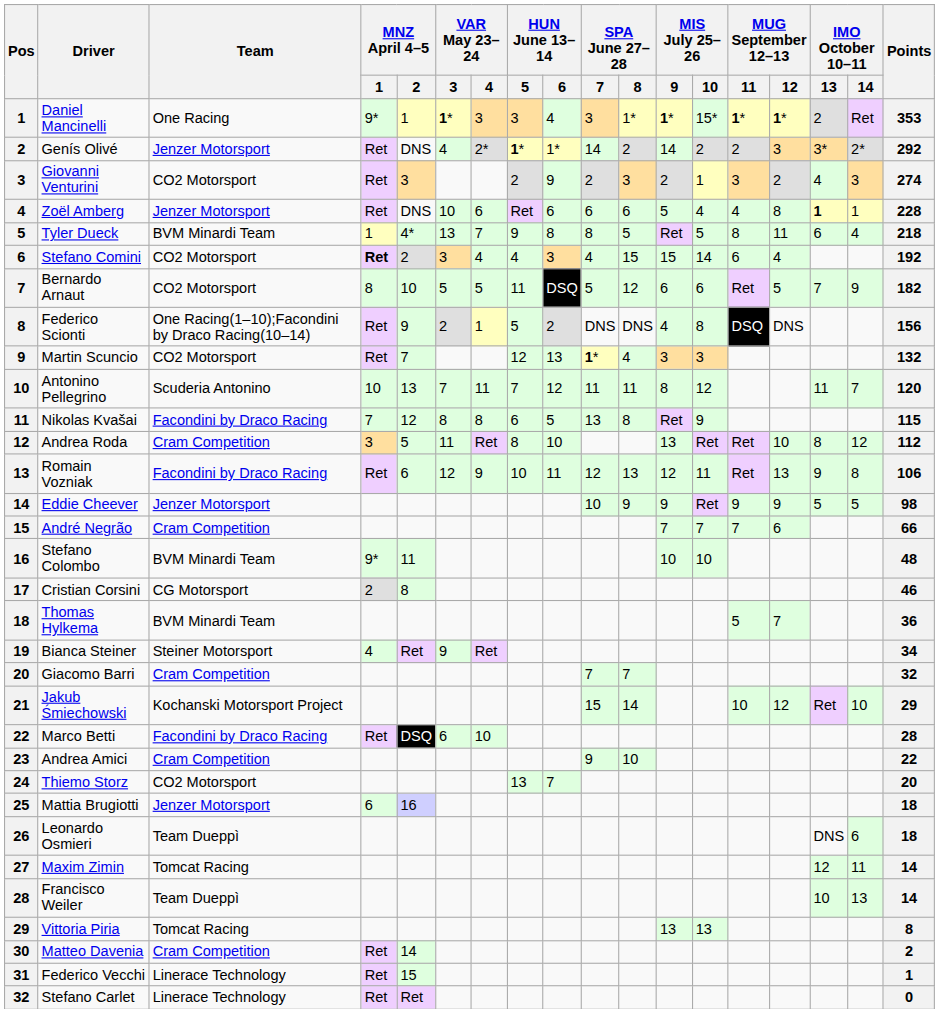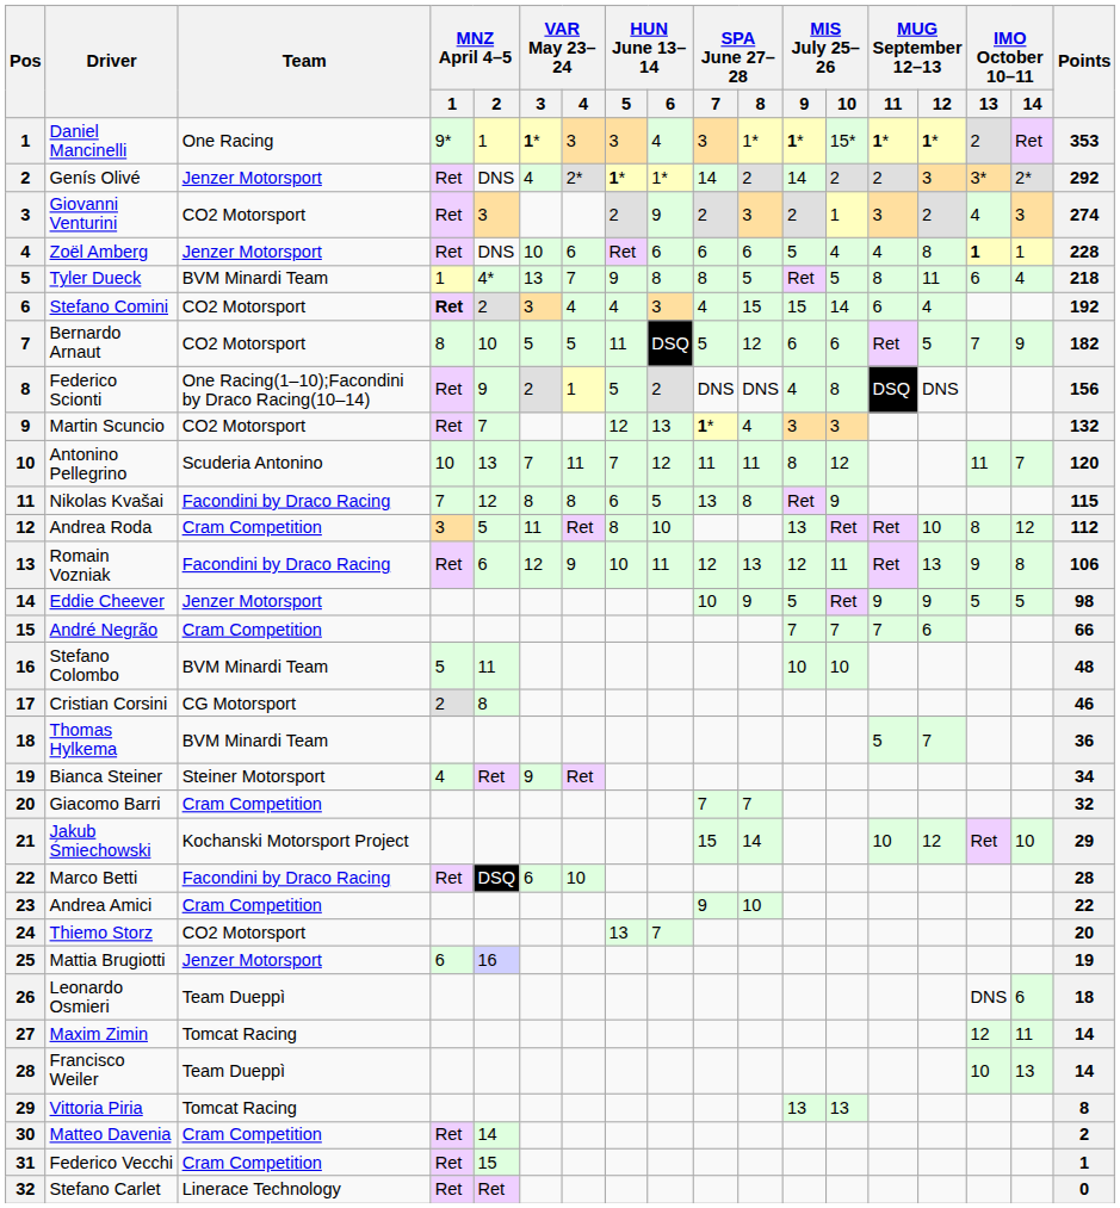 <table class="wikitable" style="font-size:85%">
 <tr>
 <th rowspan=2>Pos</th>
 <th rowspan=2>Driver</th>
 <th rowspan=2>Team</th>
 <th colspan=2> <a href='#'>MNZ</a><br>April 4–5</th>
 <th colspan=2> <a href='#'>VAR</a><br>May 23–24</th>
 <th colspan=2> <a href='#'>HUN</a><br>June 13–14</th>
 <th colspan=2><br><a href='#'>SPA</a><br>June 27–28</th>
 <th colspan=2> <a href='#'>MIS</a><br>July 25–26</th>
 <th colspan=2> <a href='#'>MUG</a><br>September 12–13</th>
 <th colspan=2><br><a href='#'>IMO</a><br>October 10–11</th>
 <th rowspan=2>Points</th>
 </tr>
 <tr>
 <th width="27">1</th>
 <th width="27">2</th>
 <th width="27">3</th>
 <th width="27">4</th>
 <th width="27">5</th>
 <th width="27">6</th>
 <th width="27">7</th>
 <th width="27">8</th>
 <th width="27">9</th>
 <th width="27">10</th>
 <th width="27">11</th>
 <th width="27">12</th>
 <th width="27">13</th>
 <th width="27">14</th>
 </tr>
 <tr>
 <th>1</th>
 <td> <a href='#'>Daniel Mancinelli</a></td>
 <td>One Racing</td>
 <td style="background:#DFFFDF;">9*</td>
 <td style="background:#FFFFBF;">1</td>
 <td style="background:#FFFFBF;"><strong>1</strong>*</td>
 <td style="background:#FFDF9F;">3</td>
 <td style="background:#FFDF9F;">3</td>
 <td style="background:#DFFFDF;">4</td>
 <td style="background:#FFDF9F;">3</td>
 <td style="background:#FFFFBF;">1*</td>
 <td style="background:#FFFFBF;"><strong>1</strong>*</td>
 <td style="background:#DFFFDF;">15*</td>
 <td style="background:#FFFFBF;"><strong>1</strong>*</td>
 <td style="background:#FFFFBF;"><strong>1</strong>*</td>
 <td style="background:#DFDFDF;">2</td>
 <td style="background:#EFCFFF;">Ret</td>
 <th>353</th>
 </tr>
 <tr>
 <th>2</th>
 <td> Genís Olivé</td>
 <td><a href='#'>Jenzer Motorsport</a></td>
 <td style="background:#EFCFFF;">Ret</td>
 <td>DNS</td>
 <td style="background:#DFFFDF;">4</td>
 <td style="background:#DFDFDF;">2*</td>
 <td style="background:#FFFFBF;"><strong>1</strong>*</td>
 <td style="background:#FFFFBF;">1*</td>
 <td style="background:#DFFFDF;">14</td>
 <td style="background:#DFDFDF;">2</td>
 <td style="background:#DFFFDF;">14</td>
 <td style="background:#DFDFDF;">2</td>
 <td style="background:#DFDFDF;">2</td>
 <td style="background:#FFDF9F;">3</td>
 <td style="background:#FFDF9F;">3*</td>
 <td style="background:#DFDFDF;">2*</td>
 <th>292</th>
 </tr>
 <tr>
 <th>3</th>
 <td> <a href='#'>Giovanni Venturini</a></td>
 <td>CO2 Motorsport</td>
 <td style="background:#EFCFFF;">Ret</td>
 <td style="background:#FFDF9F;">3</td>
 <td></td>
 <td></td>
 <td style="background:#DFDFDF;">2</td>
 <td style="background:#DFFFDF;">9</td>
 <td style="background:#DFDFDF;">2</td>
 <td style="background:#FFDF9F;">3</td>
 <td style="background:#DFDFDF;">2</td>
 <td style="background:#FFFFBF;">1</td>
 <td style="background:#FFDF9F;">3</td>
 <td style="background:#DFDFDF;">2</td>
 <td style="background:#DFFFDF;">4</td>
 <td style="background:#FFDF9F;">3</td>
 <th>274</th>
 </tr>
 <tr>
 <th>4</th>
 <td> <a href='#'>Zoël Amberg</a></td>
 <td><a href='#'>Jenzer Motorsport</a></td>
 <td style="background:#EFCFFF;">Ret</td>
 <td>DNS</td>
 <td style="background:#DFFFDF;">10</td>
 <td style="background:#DFFFDF;">6</td>
 <td style="background:#EFCFFF;">Ret</td>
 <td style="background:#DFFFDF;">6</td>
 <td style="background:#DFFFDF;">6</td>
 <td style="background:#DFFFDF;">6</td>
 <td style="background:#DFFFDF;">5</td>
 <td style="background:#DFFFDF;">4</td>
 <td style="background:#DFFFDF;">4</td>
 <td style="background:#DFFFDF;">8</td>
 <td style="background:#FFFFBF;"><strong>1</strong></td>
 <td style="background:#FFFFBF;">1</td>
 <th>228</th>
 </tr>
 <tr>
 <th>5</th>
 <td> <a href='#'>Tyler Dueck</a></td>
 <td>BVM Minardi Team</td>
 <td style="background:#FFFFBF;">1</td>
 <td style="background:#DFFFDF;">4*</td>
 <td style="background:#DFFFDF;">13</td>
 <td style="background:#DFFFDF;">7</td>
 <td style="background:#DFFFDF;">9</td>
 <td style="background:#DFFFDF;">8</td>
 <td style="background:#DFFFDF;">8</td>
 <td style="background:#DFFFDF;">5</td>
 <td style="background:#EFCFFF;">Ret</td>
 <td style="background:#DFFFDF;">5</td>
 <td style="background:#DFFFDF;">8</td>
 <td style="background:#DFFFDF;">11</td>
 <td style="background:#DFFFDF;">6</td>
 <td style="background:#DFFFDF;">4</td>
 <th>218</th>
 </tr>
 <tr>
 <th>6</th>
 <td> <a href='#'>Stefano Comini</a></td>
 <td>CO2 Motorsport</td>
 <td style="background:#EFCFFF;"><strong>Ret</strong></td>
 <td style="background:#DFDFDF;">2</td>
 <td style="background:#FFDF9F;">3</td>
 <td style="background:#DFFFDF;">4</td>
 <td style="background:#DFFFDF;">4</td>
 <td style="background:#FFDF9F;">3</td>
 <td style="background:#DFFFDF;">4</td>
 <td style="background:#DFFFDF;">15</td>
 <td style="background:#DFFFDF;">15</td>
 <td style="background:#DFFFDF;">14</td>
 <td style="background:#DFFFDF;">6</td>
 <td style="background:#DFFFDF;">4</td>
 <td></td>
 <td></td>
 <th>192</th>
 </tr>
 <tr>
 <th>7</th>
 <td> Bernardo Arnaut</td>
 <td>CO2 Motorsport</td>
 <td style="background:#DFFFDF;">8</td>
 <td style="background:#DFFFDF;">10</td>
 <td style="background:#DFFFDF;">5</td>
 <td style="background:#DFFFDF;">5</td>
 <td style="background:#DFFFDF;">11</td>
 <td style="background:#000000; color:white">DSQ</td>
 <td style="background:#DFFFDF;">5</td>
 <td style="background:#DFFFDF;">12</td>
 <td style="background:#DFFFDF;">6</td>
 <td style="background:#DFFFDF;">6</td>
 <td style="background:#EFCFFF;">Ret</td>
 <td style="background:#DFFFDF;">5</td>
 <td style="background:#DFFFDF;">7</td>
 <td style="background:#DFFFDF;">9</td>
 <th>182</th>
 </tr>
 <tr>
 <th>8</th>
 <td> Federico Scionti</td>
 <td>One Racing(1–10);Facondini by Draco Racing(10–14)</td>
 <td style="background:#EFCFFF;">Ret</td>
 <td style="background:#DFFFDF;">9</td>
 <td style="background:#DFDFDF;">2</td>
 <td style="background:#FFFFBF;">1</td>
 <td style="background:#DFFFDF;">5</td>
 <td style="background:#DFDFDF;">2</td>
 <td>DNS</td>
 <td>DNS</td>
 <td style="background:#DFFFDF;">4</td>
 <td style="background:#DFFFDF;">8</td>
 <td style="background:#000000; color:white">DSQ</td>
 <td>DNS</td>
 <td></td>
 <td></td>
 <th>156</th>
 </tr>
 <tr>
 <th>9</th>
 <td> Martin Scuncio</td>
 <td>CO2 Motorsport</td>
 <td style="background:#EFCFFF;">Ret</td>
 <td style="background:#DFFFDF;">7</td>
 <td></td>
 <td></td>
 <td style="background:#DFFFDF;">12</td>
 <td style="background:#DFFFDF;">13</td>
 <td style="background:#FFFFBF;"><strong>1</strong>*</td>
 <td style="background:#DFFFDF;">4</td>
 <td style="background:#FFDF9F;">3</td>
 <td style="background:#FFDF9F;">3</td>
 <td></td>
 <td></td>
 <td></td>
 <td></td>
 <th>132</th>
 </tr>
 <tr>
 <th>10</th>
 <td> Antonino Pellegrino</td>
 <td>Scuderia Antonino</td>
 <td style="background:#DFFFDF;">10</td>
 <td style="background:#DFFFDF;">13</td>
 <td style="background:#DFFFDF;">7</td>
 <td style="background:#DFFFDF;">11</td>
 <td style="background:#DFFFDF;">7</td>
 <td style="background:#DFFFDF;">12</td>
 <td style="background:#DFFFDF;">11</td>
 <td style="background:#DFFFDF;">11</td>
 <td style="background:#DFFFDF;">8</td>
 <td style="background:#DFFFDF;">12</td>
 <td></td>
 <td></td>
 <td style="background:#DFFFDF;">11</td>
 <td style="background:#DFFFDF;">7</td>
 <th>120</th>
 </tr>
 <tr>
 <th>11</th>
 <td> Nikolas Kvašai</td>
 <td><a href='#'>Facondini by Draco Racing</a></td>
 <td style="background:#DFFFDF;">7</td>
 <td style="background:#DFFFDF;">12</td>
 <td style="background:#DFFFDF;">8</td>
 <td style="background:#DFFFDF;">8</td>
 <td style="background:#DFFFDF;">6</td>
 <td style="background:#DFFFDF;">5</td>
 <td style="background:#DFFFDF;">13</td>
 <td style="background:#DFFFDF;">8</td>
 <td style="background:#EFCFFF;">Ret</td>
 <td style="background:#DFFFDF;">9</td>
 <td></td>
 <td></td>
 <td></td>
 <td></td>
 <th>115</th>
 </tr>
 <tr>
 <th>12</th>
 <td> Andrea Roda</td>
 <td><a href='#'>Cram Competition</a></td>
 <td style="background:#FFDF9F;">3</td>
 <td style="background:#DFFFDF;">5</td>
 <td style="background:#DFFFDF;">11</td>
 <td style="background:#EFCFFF;">Ret</td>
 <td style="background:#DFFFDF;">8</td>
 <td style="background:#DFFFDF;">10</td>
 <td></td>
 <td></td>
 <td style="background:#DFFFDF;">13</td>
 <td style="background:#EFCFFF;">Ret</td>
 <td style="background:#EFCFFF;">Ret</td>
 <td style="background:#DFFFDF;">10</td>
 <td style="background:#DFFFDF;">8</td>
 <td style="background:#DFFFDF;">12</td>
 <th>112</th>
 </tr>
 <tr>
 <th>13</th>
 <td> Romain Vozniak</td>
 <td><a href='#'>Facondini by Draco Racing</a></td>
 <td style="background:#EFCFFF;">Ret</td>
 <td style="background:#DFFFDF;">6</td>
 <td style="background:#DFFFDF;">12</td>
 <td style="background:#DFFFDF;">9</td>
 <td style="background:#DFFFDF;">10</td>
 <td style="background:#DFFFDF;">11</td>
 <td style="background:#DFFFDF;">12</td>
 <td style="background:#DFFFDF;">13</td>
 <td style="background:#DFFFDF;">12</td>
 <td style="background:#DFFFDF;">11</td>
 <td style="background:#EFCFFF;">Ret</td>
 <td style="background:#DFFFDF;">13</td>
 <td style="background:#DFFFDF;">9</td>
 <td style="background:#DFFFDF;">8</td>
 <th>106</th>
 </tr>
 <tr>
 <th>14</th>
 <td> <a href='#'>Eddie Cheever</a></td>
 <td><a href='#'>Jenzer Motorsport</a></td>
 <td></td>
 <td></td>
 <td></td>
 <td></td>
 <td></td>
 <td></td>
 <td style="background:#DFFFDF;">10</td>
 <td style="background:#DFFFDF;">9</td>
-<td style="background:#DFFFDF;">9</td>
+<td style="background:#DFFFDF;">5</td>
 <td style="background:#EFCFFF;">Ret</td>
 <td style="background:#DFFFDF;">9</td>
 <td style="background:#DFFFDF;">9</td>
 <td style="background:#DFFFDF;">5</td>
 <td style="background:#DFFFDF;">5</td>
 <th>98</th>
 </tr>
 <tr>
 <th>15</th>
 <td> <a href='#'>André Negrão</a></td>
 <td><a href='#'>Cram Competition</a></td>
 <td></td>
 <td></td>
 <td></td>
 <td></td>
 <td></td>
 <td></td>
 <td></td>
 <td></td>
 <td style="background:#DFFFDF;">7</td>
 <td style="background:#DFFFDF;">7</td>
 <td style="background:#DFFFDF;">7</td>
 <td style="background:#DFFFDF;">6</td>
 <td></td>
 <td></td>
 <th>66</th>
 </tr>
 <tr>
 <th>16</th>
 <td> Stefano Colombo</td>
 <td>BVM Minardi Team</td>
-<td style="background:#DFFFDF;">9*</td>
+<td style="background:#DFFFDF;">5</td>
 <td style="background:#DFFFDF;">11</td>
 <td></td>
 <td></td>
 <td></td>
 <td></td>
 <td></td>
 <td></td>
 <td style="background:#DFFFDF;">10</td>
 <td style="background:#DFFFDF;">10</td>
 <td></td>
 <td></td>
 <td></td>
 <td></td>
 <th>48</th>
 </tr>
 <tr>
 <th>17</th>
 <td> Cristian Corsini</td>
 <td>CG Motorsport</td>
 <td style="background:#DFDFDF;">2</td>
 <td style="background:#DFFFDF;">8</td>
 <td></td>
 <td></td>
 <td></td>
 <td></td>
 <td></td>
 <td></td>
 <td></td>
 <td></td>
 <td></td>
 <td></td>
 <td></td>
 <td></td>
 <th>46</th>
 </tr>
 <tr>
 <th>18</th>
 <td> <a href='#'>Thomas Hylkema</a></td>
 <td>BVM Minardi Team</td>
 <td></td>
 <td></td>
 <td></td>
 <td></td>
 <td></td>
 <td></td>
 <td></td>
 <td></td>
 <td></td>
 <td></td>
 <td style="background:#DFFFDF;">5</td>
 <td style="background:#DFFFDF;">7</td>
 <td></td>
 <td></td>
 <th>36</th>
 </tr>
 <tr>
 <th>19</th>
 <td> Bianca Steiner</td>
 <td>Steiner Motorsport</td>
 <td style="background:#DFFFDF;">4</td>
 <td style="background:#EFCFFF;">Ret</td>
 <td style="background:#DFFFDF;">9</td>
 <td style="background:#EFCFFF;">Ret</td>
 <td></td>
 <td></td>
 <td></td>
 <td></td>
 <td></td>
 <td></td>
 <td></td>
 <td></td>
 <td></td>
 <td></td>
 <th>34</th>
 </tr>
 <tr>
 <th>20</th>
 <td> Giacomo Barri</td>
 <td><a href='#'>Cram Competition</a></td>
 <td></td>
 <td></td>
 <td></td>
 <td></td>
 <td></td>
 <td></td>
 <td style="background:#DFFFDF;">7</td>
 <td style="background:#DFFFDF;">7</td>
 <td></td>
 <td></td>
 <td></td>
 <td></td>
 <td></td>
 <td></td>
 <th>32</th>
 </tr>
 <tr>
 <th>21</th>
 <td> <a href='#'>Jakub Śmiechowski</a></td>
 <td>Kochanski Motorsport Project</td>
 <td></td>
 <td></td>
 <td></td>
 <td></td>
 <td></td>
 <td></td>
 <td style="background:#DFFFDF;">15</td>
 <td style="background:#DFFFDF;">14</td>
 <td></td>
 <td></td>
 <td style="background:#DFFFDF;">10</td>
 <td style="background:#DFFFDF;">12</td>
 <td style="background:#EFCFFF;">Ret</td>
 <td style="background:#DFFFDF;">10</td>
 <th>29</th>
 </tr>
 <tr>
 <th>22</th>
 <td> Marco Betti</td>
 <td><a href='#'>Facondini by Draco Racing</a></td>
 <td style="background:#EFCFFF;">Ret</td>
 <td style="background:#000000; color:white">DSQ</td>
 <td style="background:#DFFFDF;">6</td>
 <td style="background:#DFFFDF;">10</td>
 <td></td>
 <td></td>
 <td></td>
 <td></td>
 <td></td>
 <td></td>
 <td></td>
 <td></td>
 <td></td>
 <td></td>
 <th>28</th>
 </tr>
 <tr>
 <th>23</th>
 <td> Andrea Amici</td>
 <td><a href='#'>Cram Competition</a></td>
 <td></td>
 <td></td>
 <td></td>
 <td></td>
 <td></td>
 <td></td>
 <td style="background:#DFFFDF;">9</td>
 <td style="background:#DFFFDF;">10</td>
 <td></td>
 <td></td>
 <td></td>
 <td></td>
 <td></td>
 <td></td>
 <th>22</th>
 </tr>
 <tr>
 <th>24</th>
 <td> <a href='#'>Thiemo Storz</a></td>
 <td>CO2 Motorsport</td>
 <td></td>
 <td></td>
 <td></td>
 <td></td>
 <td style="background:#DFFFDF;">13</td>
 <td style="background:#DFFFDF;">7</td>
 <td></td>
 <td></td>
 <td></td>
 <td></td>
 <td></td>
 <td></td>
 <td></td>
 <td></td>
 <th>20</th>
 </tr>
 <tr>
 <th>25</th>
 <td> Mattia Brugiotti</td>
 <td><a href='#'>Jenzer Motorsport</a></td>
 <td style="background:#DFFFDF;">6</td>
 <td style="background:#CFCFFF;">16</td>
 <td></td>
 <td></td>
 <td></td>
 <td></td>
 <td></td>
 <td></td>
 <td></td>
 <td></td>
 <td></td>
 <td></td>
 <td></td>
 <td></td>
-<th>18</th>
+<th>19</th>
 </tr>
 <tr>
 <th>26</th>
 <td> Leonardo Osmieri</td>
 <td>Team Dueppì</td>
 <td></td>
 <td></td>
 <td></td>
 <td></td>
 <td></td>
 <td></td>
 <td></td>
 <td></td>
 <td></td>
 <td></td>
 <td></td>
 <td></td>
 <td>DNS</td>
 <td style="background:#DFFFDF;">6</td>
 <th>18</th>
 </tr>
 <tr>
 <th>27</th>
 <td> <a href='#'>Maxim Zimin</a></td>
 <td>Tomcat Racing</td>
 <td></td>
 <td></td>
 <td></td>
 <td></td>
 <td></td>
 <td></td>
 <td></td>
 <td></td>
 <td></td>
 <td></td>
 <td></td>
 <td></td>
 <td style="background:#DFFFDF;">12</td>
 <td style="background:#DFFFDF;">11</td>
 <th>14</th>
 </tr>
 <tr>
 <th>28</th>
 <td> Francisco Weiler</td>
 <td>Team Dueppì</td>
 <td></td>
 <td></td>
 <td></td>
 <td></td>
 <td></td>
 <td></td>
 <td></td>
 <td></td>
 <td></td>
 <td></td>
 <td></td>
 <td></td>
 <td style="background:#DFFFDF;">10</td>
 <td style="background:#DFFFDF;">13</td>
 <th>14</th>
 </tr>
 <tr>
 <th>29</th>
 <td> <a href='#'>Vittoria Piria</a></td>
 <td>Tomcat Racing</td>
 <td></td>
 <td></td>
 <td></td>
 <td></td>
 <td></td>
 <td></td>
 <td></td>
 <td></td>
 <td style="background:#DFFFDF;">13</td>
 <td style="background:#DFFFDF;">13</td>
 <td></td>
 <td></td>
 <td></td>
 <td></td>
 <th>8</th>
 </tr>
 <tr>
 <th>30</th>
 <td> <a href='#'>Matteo Davenia</a></td>
 <td><a href='#'>Cram Competition</a></td>
 <td style="background:#EFCFFF;">Ret</td>
 <td style="background:#DFFFDF;">14</td>
 <td></td>
 <td></td>
 <td></td>
 <td></td>
 <td></td>
 <td></td>
 <td></td>
 <td></td>
 <td></td>
 <td></td>
 <td></td>
 <td></td>
 <th>2</th>
 </tr>
 <tr>
 <th>31</th>
 <td> Federico Vecchi</td>
-<td>Linerace Technology</td>
+<td><a href='#'>Cram Competition</a></td>
 <td style="background:#EFCFFF;">Ret</td>
 <td style="background:#DFFFDF;">15</td>
 <td></td>
 <td></td>
 <td></td>
 <td></td>
 <td></td>
 <td></td>
 <td></td>
 <td></td>
 <td></td>
 <td></td>
 <td></td>
 <td></td>
 <th>1</th>
 </tr>
 <tr>
 <th>32</th>
 <td> Stefano Carlet</td>
 <td>Linerace Technology</td>
 <td style="background:#EFCFFF;">Ret</td>
 <td style="background:#EFCFFF;">Ret</td>
 <td></td>
 <td></td>
 <td></td>
 <td></td>
 <td></td>
 <td></td>
 <td></td>
 <td></td>
 <td></td>
 <td></td>
 <td></td>
 <td></td>
 <th>0</th>
 </tr>
 </table>
